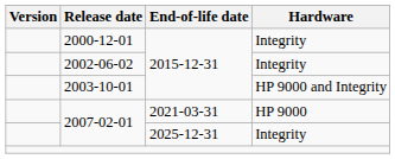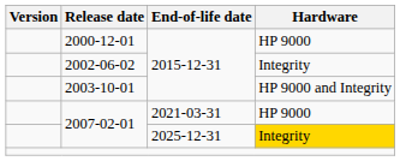 <table class="wikitable" style="text-align:left; margin-left:1em; margin-right:0">
 <tr>
 <th>Version</th>
 <th>Release date</th>
 <th>End-of-life date</th>
 <th>Hardware</th>
 </tr>
 <tr>
 <td></td>
 <td>2000-12-01</td>
 <td rowspan="3">2015-12-31</td>
-<td>Integrity</td>
+<td>HP 9000</td>
 </tr>
 <tr>
 <td></td>
 <td>2002-06-02</td>
 <td>Integrity</td>
 </tr>
 <tr>
 <td></td>
 <td>2003-10-01</td>
 <td>HP 9000 and Integrity</td>
 </tr>
 <tr>
 <td></td>
 <td rowspan="2">2007-02-01</td>
 <td>2021-03-31</td>
 <td>HP 9000</td>
 </tr>
 <tr>
 <td></td>
 <td>2025-12-31</td>
-<td>Integrity</td>
+<td style="background: gold;">Integrity</td>
 </tr>
 <tr>
 <td colspan="4"><small></small></td>
 </tr>
 </table>
